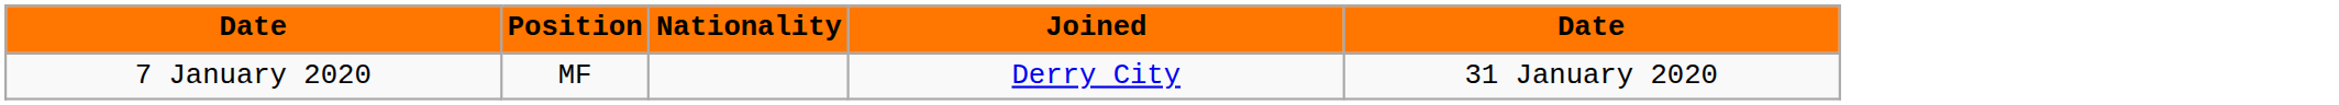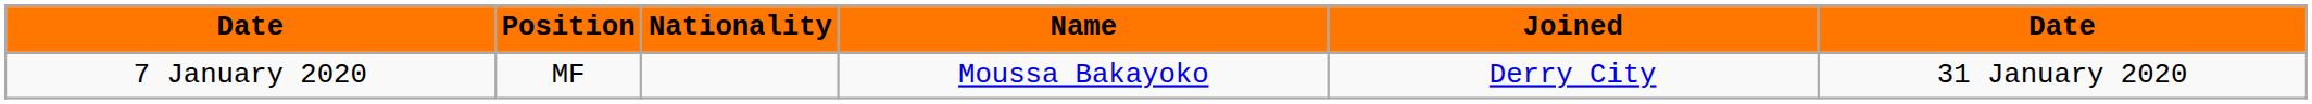 <table class="wikitable"  style="text-align:center; font-size:90%; ">
 <tr>
 <th style="background:#FF7700; color:#000000; width:200px;">Date</th>
 <th style="background:#FF7700; color:#000000; width:50px;">Position</th>
 <th style="background:#FF7700; color:#000000; width:50px;">Nationality</th>
+<th style="background:#FF7700; color:#000000; width:200px;">Name</th>
 <th style="background:#FF7700; color:#000000; width:200px;">Joined</th>
 <th style="background:#FF7700; color:#000000; width:200px;">Date</th>
 </tr>
 <tr>
 <td>7 January 2020</td>
 <td>MF</td>
 <td></td>
+<td><a href='#'>Moussa Bakayoko</a></td>
 <td><a href='#'>Derry City</a></td>
 <td>31 January 2020</td>
 </tr>
 </table>
